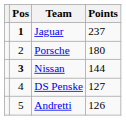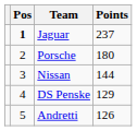 <table class="wikitable" style="font-size: 85%;">
 <tr>
 <th></th>
 <th>Pos</th>
 <th>Team</th>
 <th>Points</th>
 </tr>
 <tr>
 <td align="left"></td>
 <td align="center"><strong>1</strong></td>
 <td> <a href='#'>Jaguar</a></td>
 <td align="left">237</td>
 </tr>
 <tr>
 <td align="left"></td>
 <td align="center">2</td>
 <td> <a href='#'>Porsche</a></td>
 <td align="left">180</td>
 </tr>
 <tr>
 <td align="left"></td>
-<td align="center"><strong>3</strong></td>
+<td align="center">3</td>
 <td> <a href='#'>Nissan</a></td>
 <td align="left">144</td>
 </tr>
 <tr>
 <td align="left"></td>
 <td align="center">4</td>
 <td> <a href='#'>DS Penske</a></td>
-<td align="left">127</td>
+<td align="left">129</td>
 </tr>
 <tr>
 <td align="left"></td>
 <td align="center">5</td>
 <td> <a href='#'>Andretti</a></td>
 <td align="left">126</td>
 </tr>
 </table>
